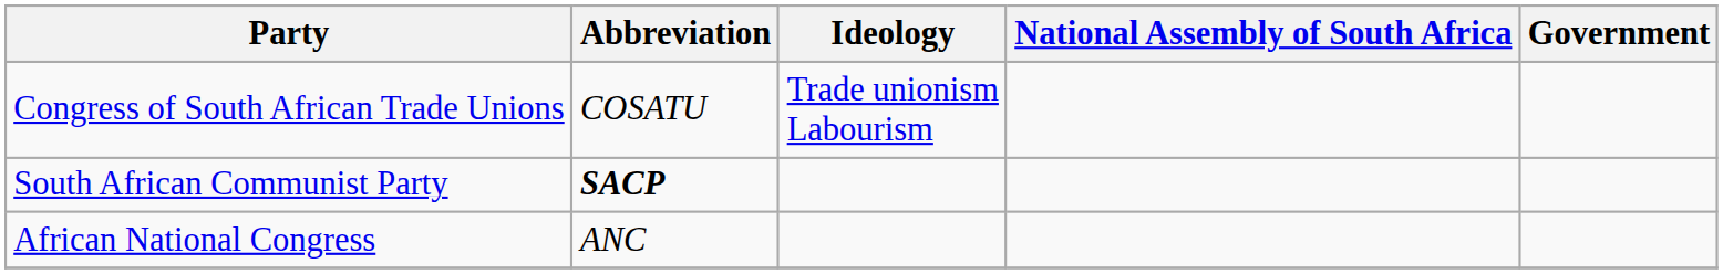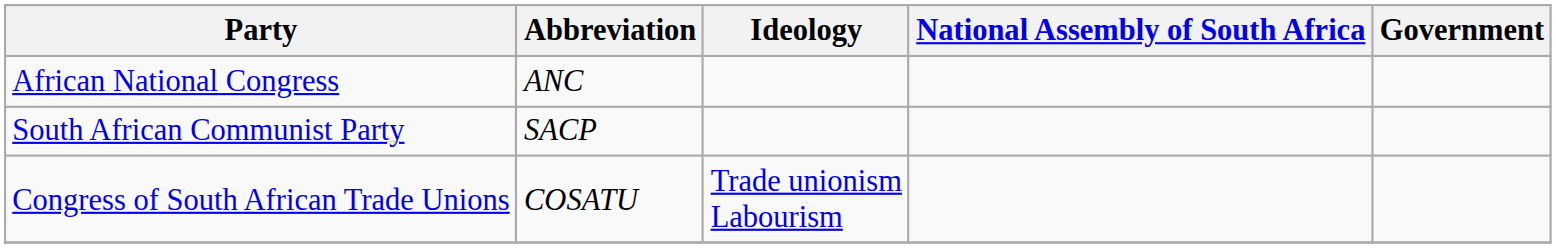 <table class="wikitable sortable" style="font-size:90%">
 <tr>
 <th>Party</th>
 <th>Abbreviation</th>
 <th>Ideology</th>
 <th><a href='#'>National Assembly of South Africa</a></th>
 <th>Government</th>
 </tr>
 <tr>
+<td><a href='#'>African National Congress</a></td>
+<td><em>ANC</em></td>
+<td></td>
+<td></td>
+<td></td>
+</tr>
+<tr>
+<td><a href='#'>South African Communist Party</a></td>
+<td><em>SACP</em></td>
+<td></td>
+<td></td>
+<td></td>
+</tr>
+<tr>
 <td><a href='#'>Congress of South African Trade Unions</a></td>
 <td><em>COSATU</em></td>
 <td><a href='#'>Trade unionism</a><br><a href='#'>Labourism</a></td>
 <td></td>
 <td></td>
 </tr>
 <tr>
-<td><a href='#'>South African Communist Party</a></td>
-<td><strong><em>SACP</em></strong></td>
-<td></td>
-<td></td>
-<td></td>
-</tr>
-<tr>
-<td><a href='#'>African National Congress</a></td>
-<td><em>ANC</em></td>
-<td></td>
-<td></td>
-<td></td>
-</tr>
-<tr>
 </tr>
 </table>
